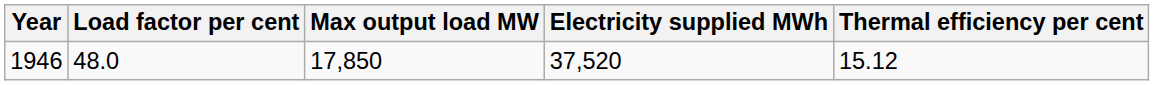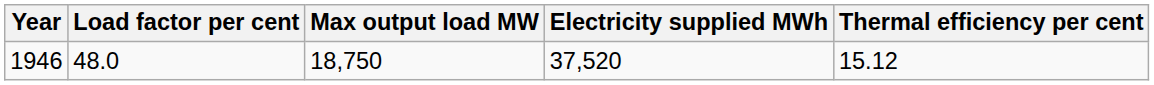 <table class="wikitable">
 <tr>
 <th>Year</th>
 <th>Load factor per cent</th>
 <th>Max output load   MW</th>
 <th>Electricity supplied MWh</th>
 <th>Thermal efficiency per cent</th>
 </tr>
 <tr>
 <td>1946</td>
 <td>48.0</td>
-<td>17,850</td>
+<td>18,750</td>
 <td>37,520</td>
 <td>15.12</td>
 </tr>
 </table>
